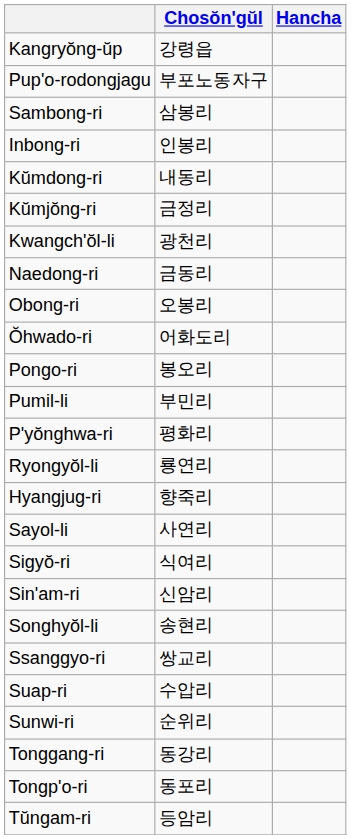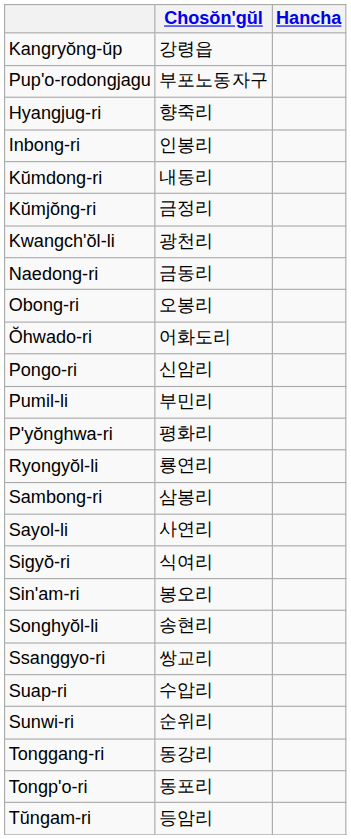 <table class="wikitable">
 <tr>
 <th></th>
 <th><a href='#'>Chosŏn'gŭl</a></th>
 <th><a href='#'>Hancha</a></th>
 </tr>
 <tr>
 <td>Kangryŏng-ŭp</td>
 <td>강령읍</td>
 <td></td>
 </tr>
 <tr>
 <td>Pup'o-rodongjagu</td>
 <td>부포노동자구</td>
 <td></td>
 </tr>
 <tr>
-<td>Sambong-ri</td>
-<td>삼봉리</td>
+<td>Hyangjug-ri</td>
+<td>향죽리</td>
 <td></td>
 </tr>
 <tr>
 <td>Inbong-ri</td>
 <td>인봉리</td>
 <td></td>
 </tr>
 <tr>
 <td>Kŭmdong-ri</td>
 <td>내동리</td>
 <td></td>
 </tr>
 <tr>
 <td>Kŭmjŏng-ri</td>
 <td>금정리</td>
 <td></td>
 </tr>
 <tr>
 <td>Kwangch'ŏl-li</td>
 <td>광천리</td>
 <td></td>
 </tr>
 <tr>
 <td>Naedong-ri</td>
 <td>금동리</td>
 <td></td>
 </tr>
 <tr>
 <td>Obong-ri</td>
 <td>오봉리</td>
 <td></td>
 </tr>
 <tr>
 <td>Ŏhwado-ri</td>
 <td>어화도리</td>
 <td></td>
 </tr>
 <tr>
 <td>Pongo-ri</td>
-<td>봉오리</td>
+<td>신암리</td>
 <td></td>
 </tr>
 <tr>
 <td>Pumil-li</td>
 <td>부민리</td>
 <td></td>
 </tr>
 <tr>
 <td>P'yŏnghwa-ri</td>
 <td>평화리</td>
 <td></td>
 </tr>
 <tr>
 <td>Ryongyŏl-li</td>
 <td>룡연리</td>
 <td></td>
 </tr>
 <tr>
-<td>Hyangjug-ri</td>
-<td>향죽리</td>
+<td>Sambong-ri</td>
+<td>삼봉리</td>
 <td></td>
 </tr>
 <tr>
 <td>Sayol-li</td>
 <td>사연리</td>
 <td></td>
 </tr>
 <tr>
 <td>Sigyŏ-ri</td>
 <td>식여리</td>
 <td></td>
 </tr>
 <tr>
 <td>Sin'am-ri</td>
-<td>신암리</td>
+<td>봉오리</td>
 <td></td>
 </tr>
 <tr>
 <td>Songhyŏl-li</td>
 <td>송현리</td>
 <td></td>
 </tr>
 <tr>
 <td>Ssanggyo-ri</td>
 <td>쌍교리</td>
 <td></td>
 </tr>
 <tr>
 <td>Suap-ri</td>
 <td>수압리</td>
 <td></td>
 </tr>
 <tr>
 <td>Sunwi-ri</td>
 <td>순위리</td>
 <td></td>
 </tr>
 <tr>
 <td>Tonggang-ri</td>
 <td>동강리</td>
 <td></td>
 </tr>
 <tr>
 <td>Tongp'o-ri</td>
 <td>동포리</td>
 <td></td>
 </tr>
 <tr>
 <td>Tŭngam-ri</td>
 <td>등암리</td>
 <td></td>
 </tr>
 <tr>
 </tr>
 </table>
